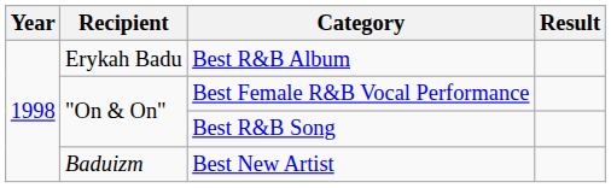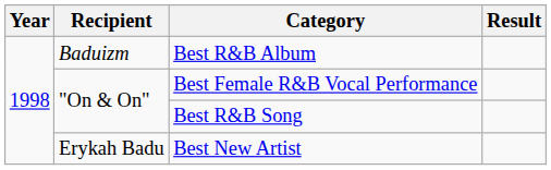 <table class="wikitable">
 <tr>
 <th align="left">Year</th>
 <th align="left">Recipient</th>
 <th align="left">Category</th>
 <th align="left">Result</th>
 </tr>
 <tr>
 <td rowspan=4><a href='#'>1998</a></td>
-<td align="left">Erykah Badu</td>
+<td align="left"><em>Baduizm</em></td>
 <td align="left"><a href='#'>Best R&B Album</a></td>
 <td></td>
 </tr>
 <tr>
 <td rowspan=2>"On & On"</td>
 <td align="left"><a href='#'>Best Female R&B Vocal Performance</a></td>
 <td></td>
 </tr>
 <tr>
 <td align="left"><a href='#'>Best R&B Song</a></td>
 <td></td>
 </tr>
 <tr>
-<td align="left"><em>Baduizm</em></td>
+<td align="left">Erykah Badu</td>
 <td align="left"><a href='#'>Best New Artist</a></td>
 <td></td>
 </tr>
 </table>
